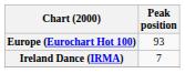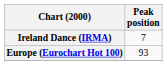 <table class="wikitable sortable plainrowheaders" style="text-align:center">
 <tr>
 <th scope="col">Chart (2000)</th>
 <th scope="col">Peak<br>position</th>
 </tr>
 <tr>
+<th scope="row">Ireland Dance (<a href='#'>IRMA</a>)</th>
+<td>7</td>
+</tr>
+<tr>
 <th scope="row">Europe (<a href='#'>Eurochart Hot 100</a>)</th>
 <td>93</td>
-</tr>
-<tr>
-<th scope="row">Ireland Dance (<a href='#'>IRMA</a>)</th>
-<td>7</td>
 </tr>
 <tr>
 </tr>
 <tr>
 </tr>
 <tr>
 </tr>
 <tr>
 </tr>
 <tr>
 </tr>
 <tr>
 </tr>
 </table>
